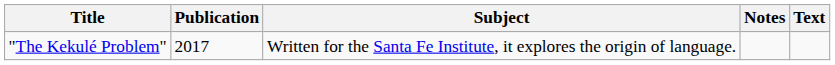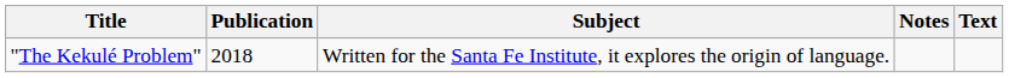 <table class="wikitable">
 <tr>
 <th>Title</th>
 <th>Publication</th>
 <th>Subject</th>
 <th>Notes</th>
 <th>Text</th>
 </tr>
 <tr>
 <td>"<a href='#'>The Kekulé Problem</a>"</td>
-<td>2017</td>
+<td>2018</td>
 <td>Written for the <a href='#'>Santa Fe Institute</a>, it explores the origin of language.</td>
 <td></td>
 <td></td>
 </tr>
 </table>
